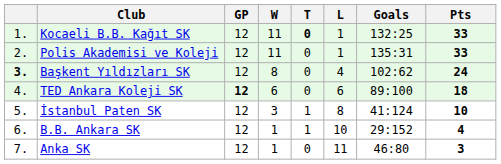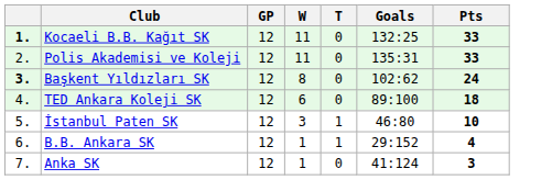 <table class="wikitable">
 <tr>
 <th width="30"></th>
 <th width="200">Club</th>
 <th width="30">GP</th>
 <th width="30">W</th>
 <th width="30">T</th>
-<th width="30">L</th>
 <th width="70">Goals</th>
 <th width="70">Pts</th>
 </tr>
 <tr bgcolor="#e6fae6" align="center">
-<td>1.</td>
+<td><strong>1.</strong></td>
 <td align="left"><a href='#'>Kocaeli B.B. Kağıt SK</a></td>
 <td>12</td>
 <td>11</td>
-<td><strong>0</strong></td>
-<td>1</td>
+<td>0</td>
 <td>132:25</td>
 <td><strong>33</strong></td>
 </tr>
 <tr bgcolor="#e6fae6" align="center">
 <td>2.</td>
 <td align="left"><a href='#'>Polis Akademisi ve Koleji</a></td>
 <td>12</td>
 <td>11</td>
 <td>0</td>
-<td>1</td>
 <td>135:31</td>
 <td><strong>33</strong></td>
 </tr>
 <tr bgcolor="#e6fae6" align="center">
 <td><strong>3.</strong></td>
 <td align="left"><a href='#'>Başkent Yıldızları SK</a></td>
 <td>12</td>
 <td>8</td>
 <td>0</td>
-<td>4</td>
 <td>102:62</td>
 <td><strong>24</strong></td>
 </tr>
 <tr bgcolor="#e6fae6" align="center">
 <td>4.</td>
 <td align="left"><a href='#'>TED Ankara Koleji SK</a></td>
-<td><strong>12</strong></td>
+<td>12</td>
 <td>6</td>
 <td>0</td>
-<td>6</td>
 <td>89:100</td>
 <td><strong>18</strong></td>
 </tr>
 <tr bgcolor="#FFFFFF" align="center">
 <td>5.</td>
 <td align="left"><a href='#'>İstanbul Paten SK</a></td>
 <td>12</td>
 <td>3</td>
 <td>1</td>
-<td>8</td>
-<td>41:124</td>
+<td>46:80</td>
 <td><strong>10</strong></td>
 </tr>
 <tr bgcolor="#FFFFFF" align="center">
 <td>6.</td>
 <td align="left"><a href='#'>B.B. Ankara SK</a></td>
 <td>12</td>
 <td>1</td>
 <td>1</td>
-<td>10</td>
 <td>29:152</td>
 <td><strong>4</strong></td>
 </tr>
 <tr bgcolor="#FFFFFF" align="center">
 <td>7.</td>
 <td align="left"><a href='#'>Anka SK</a></td>
 <td>12</td>
 <td>1</td>
 <td>0</td>
-<td>11</td>
-<td>46:80</td>
+<td>41:124</td>
 <td><strong>3</strong></td>
 </tr>
 </table>
